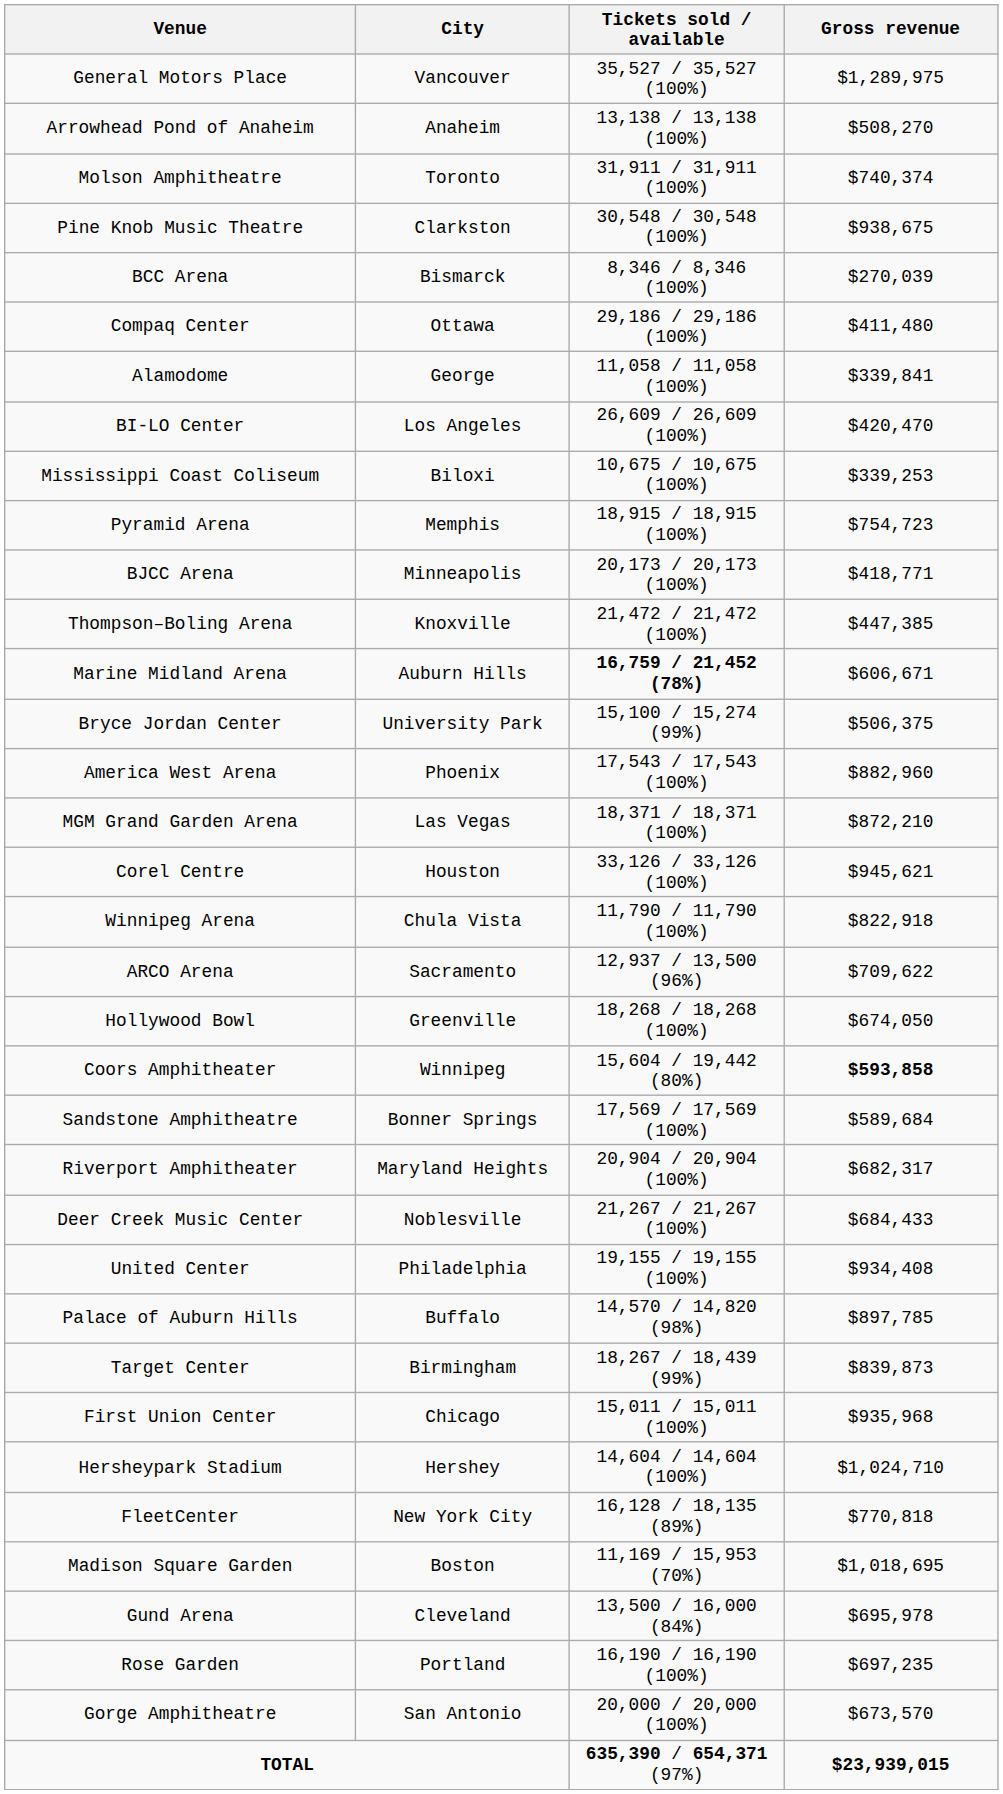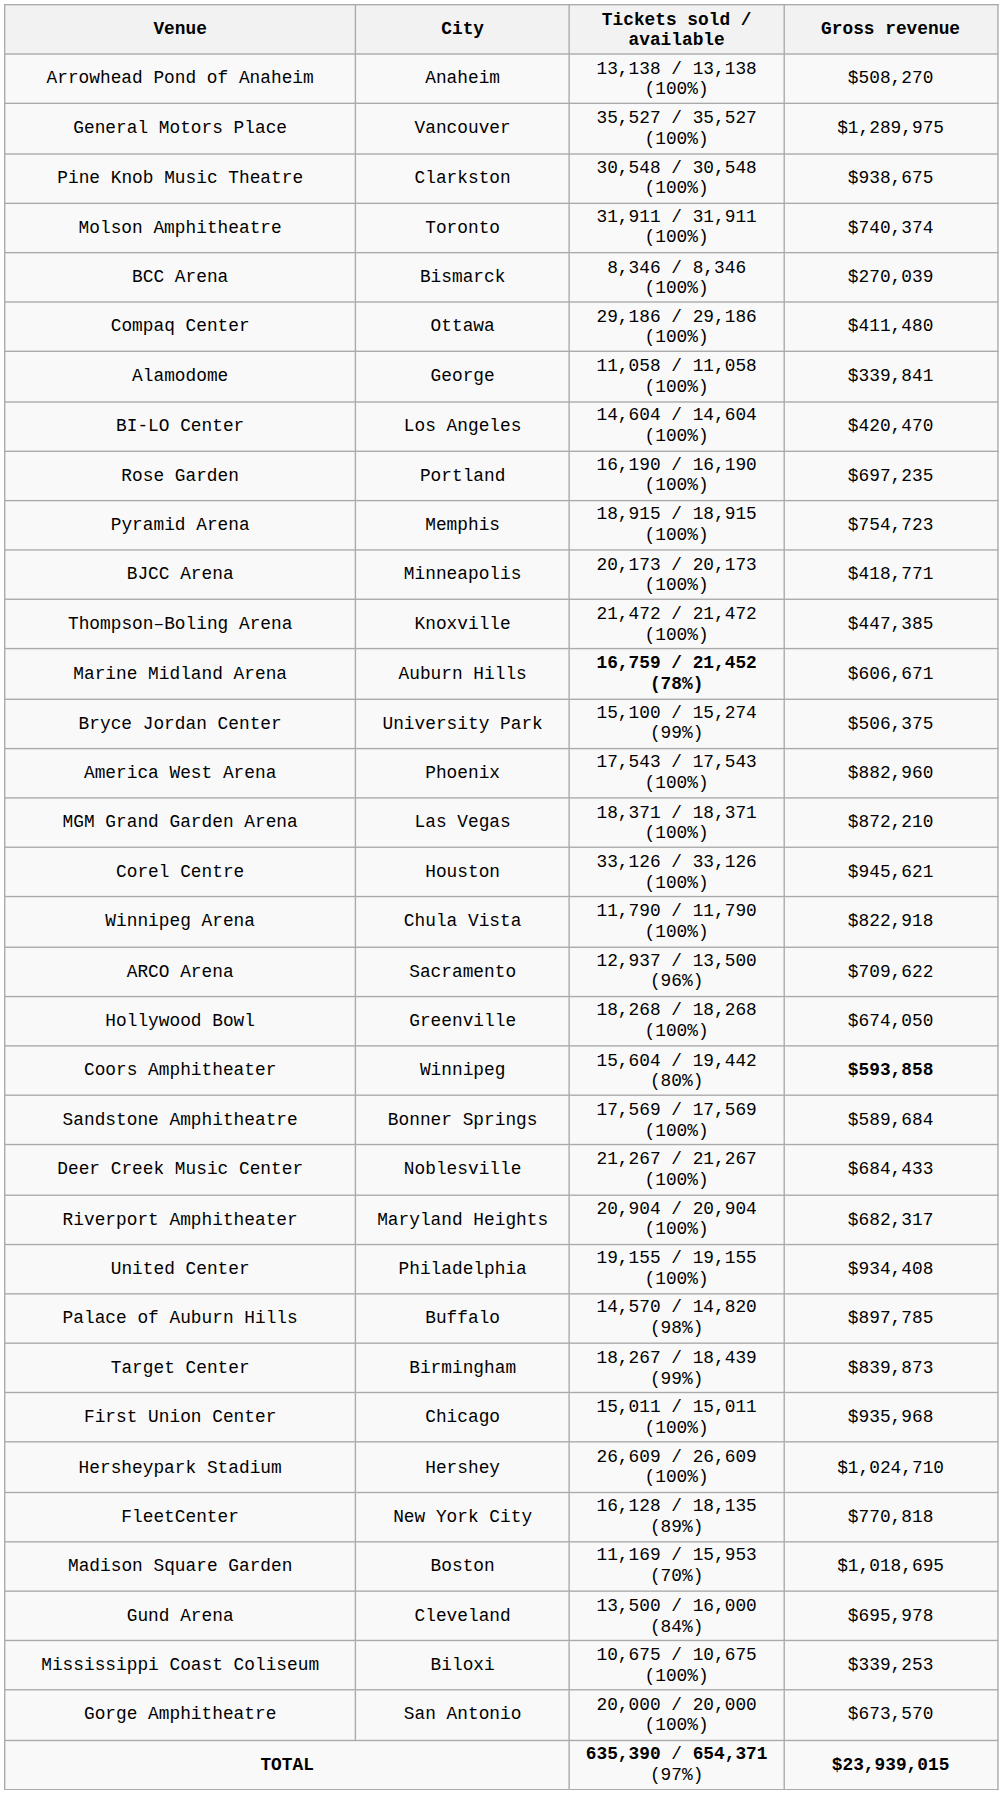 <table class="wikitable"  style="text-align:center">
 <tr>
 <th style="width:250px;">Venue</th>
 <th style="width:150px;">City</th>
 <th style="width:150px;">Tickets sold / available</th>
 <th style="width:150px;">Gross revenue</th>
 </tr>
 <tr>
+<td>Arrowhead Pond of Anaheim</td>
+<td>Anaheim</td>
+<td>13,138 / 13,138 (100%)</td>
+<td>$508,270</td>
+</tr>
+<tr>
 <td>General Motors Place</td>
 <td>Vancouver</td>
 <td>35,527 / 35,527 (100%)</td>
 <td>$1,289,975</td>
 </tr>
 <tr>
-<td>Arrowhead Pond of Anaheim</td>
-<td>Anaheim</td>
-<td>13,138 / 13,138 (100%)</td>
-<td>$508,270</td>
+<td>Pine Knob Music Theatre</td>
+<td>Clarkston</td>
+<td>30,548 / 30,548 (100%)</td>
+<td>$938,675</td>
 </tr>
 <tr>
 <td>Molson Amphitheatre</td>
 <td>Toronto</td>
 <td>31,911 / 31,911 (100%)</td>
 <td>$740,374</td>
-</tr>
-<tr>
-<td>Pine Knob Music Theatre</td>
-<td>Clarkston</td>
-<td>30,548 / 30,548 (100%)</td>
-<td>$938,675</td>
 </tr>
 <tr>
 <td>BCC Arena</td>
 <td>Bismarck</td>
 <td>8,346 / 8,346 (100%)</td>
 <td>$270,039</td>
 </tr>
 <tr>
 <td>Compaq Center</td>
 <td>Ottawa</td>
 <td>29,186 / 29,186 (100%)</td>
 <td>$411,480</td>
 </tr>
 <tr>
 <td>Alamodome</td>
 <td>George</td>
 <td>11,058 / 11,058 (100%)</td>
 <td>$339,841</td>
 </tr>
 <tr>
 <td>BI-LO Center</td>
 <td>Los Angeles</td>
-<td>26,609 / 26,609 (100%)</td>
+<td>14,604 / 14,604 (100%)</td>
 <td>$420,470</td>
 </tr>
 <tr>
-<td>Mississippi Coast Coliseum</td>
-<td>Biloxi</td>
-<td>10,675 / 10,675 (100%)</td>
-<td>$339,253</td>
+<td>Rose Garden</td>
+<td>Portland</td>
+<td>16,190 / 16,190 (100%)</td>
+<td>$697,235</td>
 </tr>
 <tr>
 <td>Pyramid Arena</td>
 <td>Memphis</td>
 <td>18,915 / 18,915 (100%)</td>
 <td>$754,723</td>
 </tr>
 <tr>
 <td>BJCC Arena</td>
 <td>Minneapolis</td>
 <td>20,173 / 20,173 (100%)</td>
 <td>$418,771</td>
 </tr>
 <tr>
 <td>Thompson–Boling Arena</td>
 <td>Knoxville</td>
 <td>21,472 / 21,472 (100%)</td>
 <td>$447,385</td>
 </tr>
 <tr>
 <td>Marine Midland Arena</td>
 <td>Auburn Hills</td>
 <td><strong>16,759 / 21,452 (78%)</strong></td>
 <td>$606,671</td>
 </tr>
 <tr>
 <td>Bryce Jordan Center</td>
 <td>University Park</td>
 <td>15,100 / 15,274 (99%)</td>
 <td>$506,375</td>
 </tr>
 <tr>
 <td>America West Arena</td>
 <td>Phoenix</td>
 <td>17,543 / 17,543 (100%)</td>
 <td>$882,960</td>
 </tr>
 <tr>
 <td>MGM Grand Garden Arena</td>
 <td>Las Vegas</td>
 <td>18,371 / 18,371 (100%)</td>
 <td>$872,210</td>
 </tr>
 <tr>
 <td>Corel Centre</td>
 <td>Houston</td>
 <td>33,126 / 33,126 (100%)</td>
 <td>$945,621</td>
 </tr>
 <tr>
 <td>Winnipeg Arena</td>
 <td>Chula Vista</td>
 <td>11,790 / 11,790 (100%)</td>
 <td>$822,918</td>
 </tr>
 <tr>
 <td>ARCO Arena</td>
 <td>Sacramento</td>
 <td>12,937 / 13,500 (96%)</td>
 <td>$709,622</td>
 </tr>
 <tr>
 <td>Hollywood Bowl</td>
 <td>Greenville</td>
 <td>18,268 / 18,268 (100%)</td>
 <td>$674,050</td>
 </tr>
 <tr>
 <td>Coors Amphitheater</td>
 <td>Winnipeg</td>
 <td>15,604 / 19,442 (80%)</td>
 <td><strong>$593,858</strong></td>
 </tr>
 <tr>
 <td>Sandstone Amphitheatre</td>
 <td>Bonner Springs</td>
 <td>17,569 / 17,569 (100%)</td>
 <td>$589,684</td>
 </tr>
 <tr>
+<td>Deer Creek Music Center</td>
+<td>Noblesville</td>
+<td>21,267 / 21,267 (100%)</td>
+<td>$684,433</td>
+</tr>
+<tr>
 <td>Riverport Amphitheater</td>
 <td>Maryland Heights</td>
 <td>20,904 / 20,904 (100%)</td>
 <td>$682,317</td>
-</tr>
-<tr>
-<td>Deer Creek Music Center</td>
-<td>Noblesville</td>
-<td>21,267 / 21,267 (100%)</td>
-<td>$684,433</td>
 </tr>
 <tr>
 <td>United Center</td>
 <td>Philadelphia</td>
 <td>19,155 / 19,155 (100%)</td>
 <td>$934,408</td>
 </tr>
 <tr>
 <td>Palace of Auburn Hills</td>
 <td>Buffalo</td>
 <td>14,570 / 14,820 (98%)</td>
 <td>$897,785</td>
 </tr>
 <tr>
 <td>Target Center</td>
 <td>Birmingham</td>
 <td>18,267 / 18,439 (99%)</td>
 <td>$839,873</td>
 </tr>
 <tr>
 <td>First Union Center</td>
 <td>Chicago</td>
 <td>15,011 / 15,011 (100%)</td>
 <td>$935,968</td>
 </tr>
 <tr>
 <td>Hersheypark Stadium</td>
 <td>Hershey</td>
-<td>14,604 / 14,604 (100%)</td>
+<td>26,609 / 26,609 (100%)</td>
 <td>$1,024,710</td>
 </tr>
 <tr>
 <td>FleetCenter</td>
 <td>New York City</td>
 <td>16,128 / 18,135 (89%)</td>
 <td>$770,818</td>
 </tr>
 <tr>
 <td>Madison Square Garden</td>
 <td>Boston</td>
 <td>11,169 / 15,953 (70%)</td>
 <td>$1,018,695</td>
 </tr>
 <tr>
 <td>Gund Arena</td>
 <td>Cleveland</td>
 <td>13,500 / 16,000 (84%)</td>
 <td>$695,978</td>
 </tr>
 <tr>
-<td>Rose Garden</td>
-<td>Portland</td>
-<td>16,190 / 16,190 (100%)</td>
-<td>$697,235</td>
+<td>Mississippi Coast Coliseum</td>
+<td>Biloxi</td>
+<td>10,675 / 10,675 (100%)</td>
+<td>$339,253</td>
 </tr>
 <tr>
 <td>Gorge Amphitheatre</td>
 <td>San Antonio</td>
 <td>20,000 / 20,000 (100%)</td>
 <td>$673,570</td>
 </tr>
 <tr>
 <td colspan="2"><strong>TOTAL</strong></td>
 <td><strong>635,390</strong> / <strong>654,371</strong> (97%)</td>
 <td><strong>$23,939,015</strong></td>
 </tr>
 <tr>
 </tr>
 </table>
